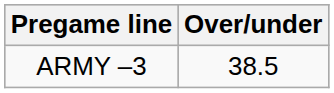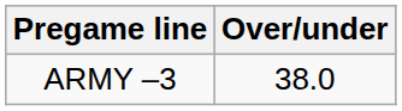 <table class="wikitable">
 <tr align="center">
 <th style=>Pregame line</th>
 <th style=>Over/under</th>
 </tr>
 <tr align="center">
 <td>ARMY –3</td>
-<td>38.5</td>
+<td>38.0</td>
 </tr>
 </table>
